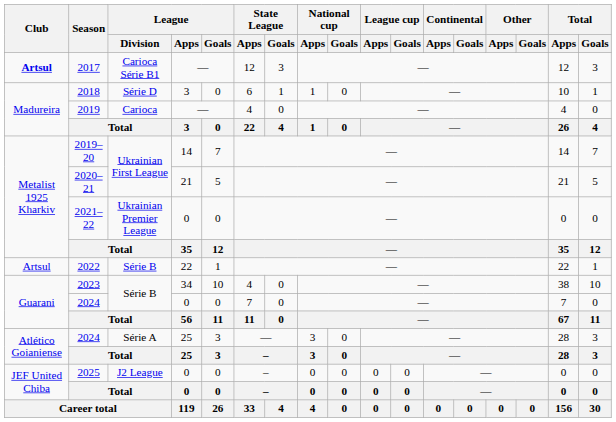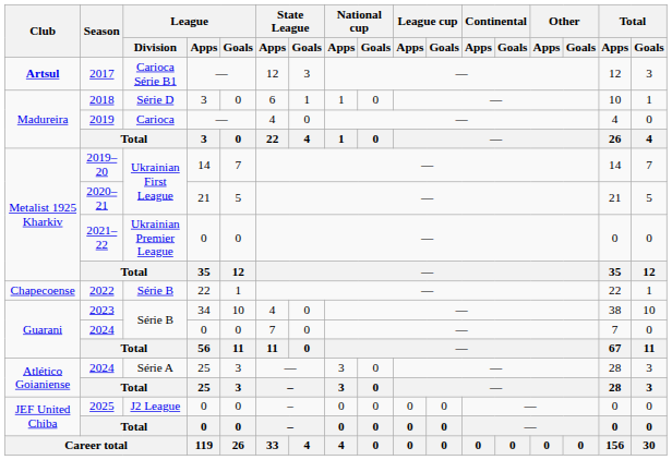 <table class="wikitable" style="text-align: center;">
 <tr>
 <th rowspan="2">Club</th>
 <th rowspan="2">Season</th>
 <th colspan="3">League</th>
 <th colspan="2">State League</th>
 <th colspan="2">National cup</th>
 <th colspan="2">League cup</th>
 <th colspan="2">Continental</th>
 <th colspan="2">Other</th>
 <th colspan="2">Total</th>
 </tr>
 <tr>
 <th>Division</th>
 <th>Apps</th>
 <th>Goals</th>
 <th>Apps</th>
 <th>Goals</th>
 <th>Apps</th>
 <th>Goals</th>
 <th>Apps</th>
 <th>Goals</th>
 <th>Apps</th>
 <th>Goals</th>
 <th>Apps</th>
 <th>Goals</th>
 <th>Apps</th>
 <th>Goals</th>
 </tr>
 <tr>
 <td valign="center"><strong><a href='#'>Artsul</a></strong></td>
 <td><a href='#'>2017</a></td>
 <td><a href='#'>Carioca Série B1</a></td>
 <td colspan="2">—</td>
 <td>12</td>
 <td>3</td>
 <td colspan="8">—</td>
 <td>12</td>
 <td>3</td>
 </tr>
 <tr>
 <td rowspan="3" valign="center"><a href='#'>Madureira</a></td>
 <td><a href='#'>2018</a></td>
 <td><a href='#'>Série D</a></td>
 <td>3</td>
 <td>0</td>
 <td>6</td>
 <td>1</td>
 <td>1</td>
 <td>0</td>
 <td colspan="6">—</td>
 <td>10</td>
 <td>1</td>
 </tr>
 <tr>
 <td><a href='#'>2019</a></td>
 <td><a href='#'>Carioca</a></td>
 <td colspan="2">—</td>
 <td>4</td>
 <td>0</td>
 <td colspan="8">—</td>
 <td>4</td>
 <td>0</td>
 </tr>
 <tr>
 <th colspan="2">Total</th>
 <th>3</th>
 <th>0</th>
 <th>22</th>
 <th>4</th>
 <th>1</th>
 <th>0</th>
 <th colspan="6">—</th>
 <th>26</th>
 <th>4</th>
 </tr>
 <tr>
 <td rowspan="4" valign="center"><a href='#'>Metalist 1925 Kharkiv</a></td>
 <td><a href='#'>2019–20</a></td>
 <td rowspan="2"><a href='#'>Ukrainian First League</a></td>
 <td>14</td>
 <td>7</td>
 <td colspan="10">—</td>
 <td>14</td>
 <td>7</td>
 </tr>
 <tr>
 <td><a href='#'>2020–21</a></td>
 <td>21</td>
 <td>5</td>
 <td colspan="10">—</td>
 <td>21</td>
 <td>5</td>
 </tr>
 <tr>
 <td><a href='#'>2021–22</a></td>
 <td><a href='#'>Ukrainian Premier League</a></td>
 <td>0</td>
 <td>0</td>
 <td colspan="10">—</td>
 <td>0</td>
 <td>0</td>
 </tr>
 <tr>
 <th colspan="2">Total</th>
 <th>35</th>
 <th>12</th>
 <th colspan="10">—</th>
 <th>35</th>
 <th>12</th>
 </tr>
 <tr>
-<td valign="center"><a href='#'>Artsul</a></td>
+<td valign="center"><a href='#'>Chapecoense</a></td>
 <td><a href='#'>2022</a></td>
 <td><a href='#'>Série B</a></td>
 <td>22</td>
 <td>1</td>
 <td colspan="10">—</td>
 <td>22</td>
 <td>1</td>
 </tr>
 <tr>
 <td rowspan="3" valign="center"><a href='#'>Guarani</a></td>
 <td><a href='#'>2023</a></td>
 <td rowspan="2">Série B</td>
 <td>34</td>
 <td>10</td>
 <td>4</td>
 <td>0</td>
 <td colspan="8">—</td>
 <td>38</td>
 <td>10</td>
 </tr>
 <tr>
 <td><a href='#'>2024</a></td>
 <td>0</td>
 <td>0</td>
 <td>7</td>
 <td>0</td>
 <td colspan="8">—</td>
 <td>7</td>
 <td>0</td>
 </tr>
 <tr>
 <th colspan="2">Total</th>
 <th>56</th>
 <th>11</th>
 <th>11</th>
 <th>0</th>
 <th colspan="8">—</th>
 <th>67</th>
 <th>11</th>
 </tr>
 <tr>
 <td rowspan="2" valign="center"><a href='#'>Atlético Goianiense</a></td>
 <td><a href='#'>2024</a></td>
 <td>Série A</td>
 <td>25</td>
 <td>3</td>
 <td colspan="2">—</td>
 <td>3</td>
 <td>0</td>
 <td colspan="6">—</td>
 <td>28</td>
 <td>3</td>
 </tr>
 <tr>
 <th colspan="2">Total</th>
 <th>25</th>
 <th>3</th>
 <th colspan="2">–</th>
 <th>3</th>
 <th>0</th>
 <th colspan="6">—</th>
 <th>28</th>
 <th>3</th>
 </tr>
 <tr>
 <td rowspan="2" valign="center"><a href='#'>JEF United Chiba</a></td>
 <td><a href='#'>2025</a></td>
 <td><a href='#'>J2 League</a></td>
 <td>0</td>
 <td>0</td>
 <td colspan="2">–</td>
 <td>0</td>
 <td>0</td>
 <td>0</td>
 <td>0</td>
 <td colspan="4">—</td>
 <td>0</td>
 <td>0</td>
 </tr>
 <tr>
 <th colspan="2">Total</th>
 <th>0</th>
 <th>0</th>
 <th colspan="2">–</th>
 <th>0</th>
 <th>0</th>
 <th>0</th>
 <th>0</th>
 <th colspan="4">—</th>
 <th>0</th>
 <th>0</th>
 </tr>
 <tr>
 <th colspan="3"><strong>Career total</strong></th>
 <th>119</th>
 <th>26</th>
 <th>33</th>
 <th>4</th>
 <th>4</th>
 <th>0</th>
 <th>0</th>
 <th>0</th>
 <th>0</th>
 <th>0</th>
 <th>0</th>
 <th>0</th>
 <th>156</th>
 <th>30</th>
 </tr>
 </table>
